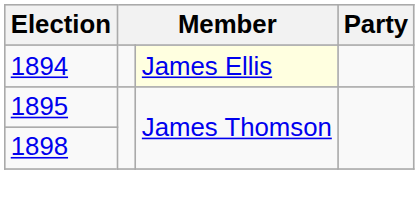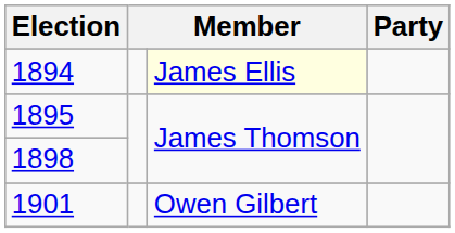 <table class="wikitable">
 <tr>
 <th>Election</th>
 <th colspan="2">Member</th>
 <th>Party</th>
 </tr>
 <tr>
 <td><a href='#'>1894</a></td>
 <td> </td>
 <td style="background: lightyellow;"><a href='#'>James Ellis</a></td>
 <td></td>
 </tr>
 <tr>
 <td><a href='#'>1895</a></td>
 <td rowspan="2" > </td>
 <td rowspan="2"><a href='#'>James Thomson</a></td>
 <td rowspan="2"></td>
 </tr>
 <tr>
 <td><a href='#'>1898</a></td>
 </tr>
+<tr>
+<td><a href='#'>1901</a></td>
+<td> </td>
+<td><a href='#'>Owen Gilbert</a></td>
+<td></td>
+</tr>
 </table>
